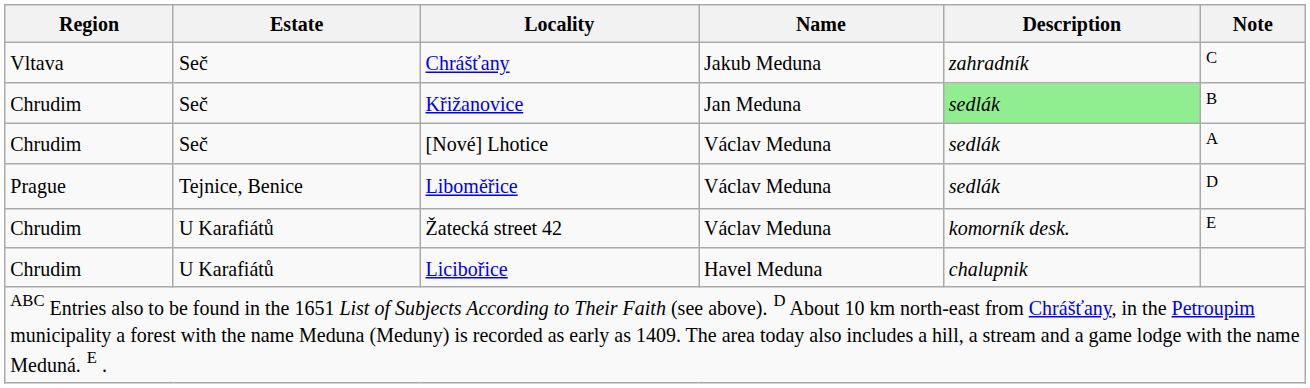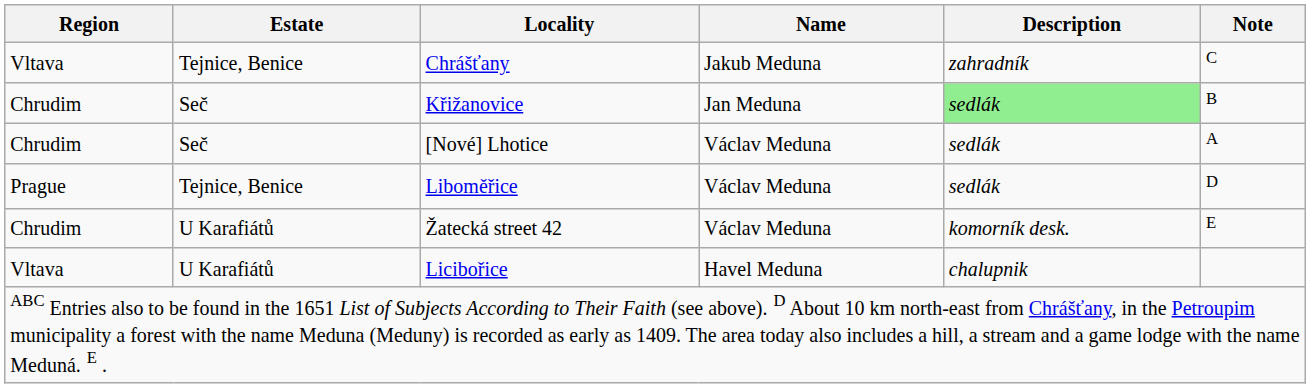 <table class="wikitable sortable mw-collapsible mw-collapsed">
 <tr>
 <th><small>Region</small></th>
 <th><small>Estate</small></th>
 <th><small>Locality</small></th>
 <th><small>Name</small></th>
 <th><small>Description</small></th>
 <th><small>Note</small></th>
 </tr>
 <tr>
 <td><small>Vltava</small></td>
-<td><small>Seč</small></td>
+<td><small>Tejnice, Benice</small></td>
 <td><small><a href='#'>Chrášťany</a></small></td>
 <td><small>Jakub Meduna</small></td>
 <td><em><small>zahradník</small></em></td>
 <td><small><sup>C</sup></small></td>
 </tr>
 <tr>
 <td><small>Chrudim</small></td>
 <td><small>Seč</small></td>
 <td><small><a href='#'>Křižanovice</a></small></td>
 <td><small>Jan Meduna</small></td>
 <td style="background: lightgreen;"><small><em>sedlák</em></small></td>
 <td><small><sup>B</sup></small></td>
 </tr>
 <tr>
 <td><small>Chrudim</small></td>
 <td><small>Seč</small></td>
 <td><small>[Nové] Lhotice</small></td>
 <td><small>Václav Meduna</small></td>
 <td><small><em>sedlák</em></small></td>
 <td><small><sup>A</sup></small></td>
 </tr>
 <tr>
 <td><small>Prague</small></td>
 <td><small>Tejnice, Benice</small></td>
 <td><small><a href='#'>Liboměřice</a></small></td>
 <td><small>Václav Meduna</small></td>
 <td><small><em>sedlák</em></small></td>
 <td><sup><small>D</small></sup></td>
 </tr>
 <tr>
 <td><small>Chrudim</small></td>
 <td><small>U Karafiátů</small></td>
 <td><small>Žatecká street 42</small></td>
 <td><small>Václav Meduna</small></td>
 <td><small><em>komorník desk.</em></small></td>
 <td><small><sup>E</sup></small></td>
 </tr>
 <tr>
-<td><small>Chrudim</small></td>
+<td><small>Vltava</small></td>
 <td><small>U Karafiátů</small></td>
 <td><small><a href='#'>Licibořice</a></small></td>
 <td><small>Havel Meduna</small></td>
 <td><em><small>chalupnik</small></em></td>
 <td></td>
 </tr>
 <tr>
 <td colspan="6"><small><sup>ABC</sup> Entries also to be found in the 1651 <em>List of Subjects According to Their Faith</em> (see above).</small> <small><sup>D</sup> About 10 km north-east from <a href='#'>Chrášťany</a>, in the <a href='#'>Petroupim</a> municipality a forest with the name Meduna (Meduny) is recorded as early as 1409. The area today also includes a hill, a stream and a game lodge with the name Meduná.</small> <small><sup>E</sup> .</small></td>
 </tr>
 </table>
